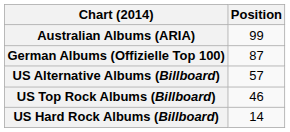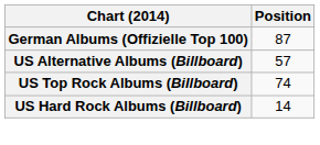 <table class="wikitable sortable plainrowheaders" style="text-align:center">
 <tr>
 <th scope="col">Chart (2014)</th>
 <th scope="col">Position</th>
-</tr>
-<tr>
-<th scope="row">Australian Albums (ARIA)</th>
-<td>99</td>
 </tr>
 <tr>
 <th scope="row">German Albums (Offizielle Top 100)</th>
 <td>87</td>
 </tr>
 <tr>
 <th scope="row">US Alternative Albums (<em>Billboard</em>)</th>
 <td>57</td>
 </tr>
 <tr>
 <th scope="row">US Top Rock Albums (<em>Billboard</em>)</th>
-<td>46</td>
+<td>74</td>
 </tr>
 <tr>
 <th scope="row">US Hard Rock Albums (<em>Billboard</em>)</th>
 <td>14</td>
 </tr>
 </table>
